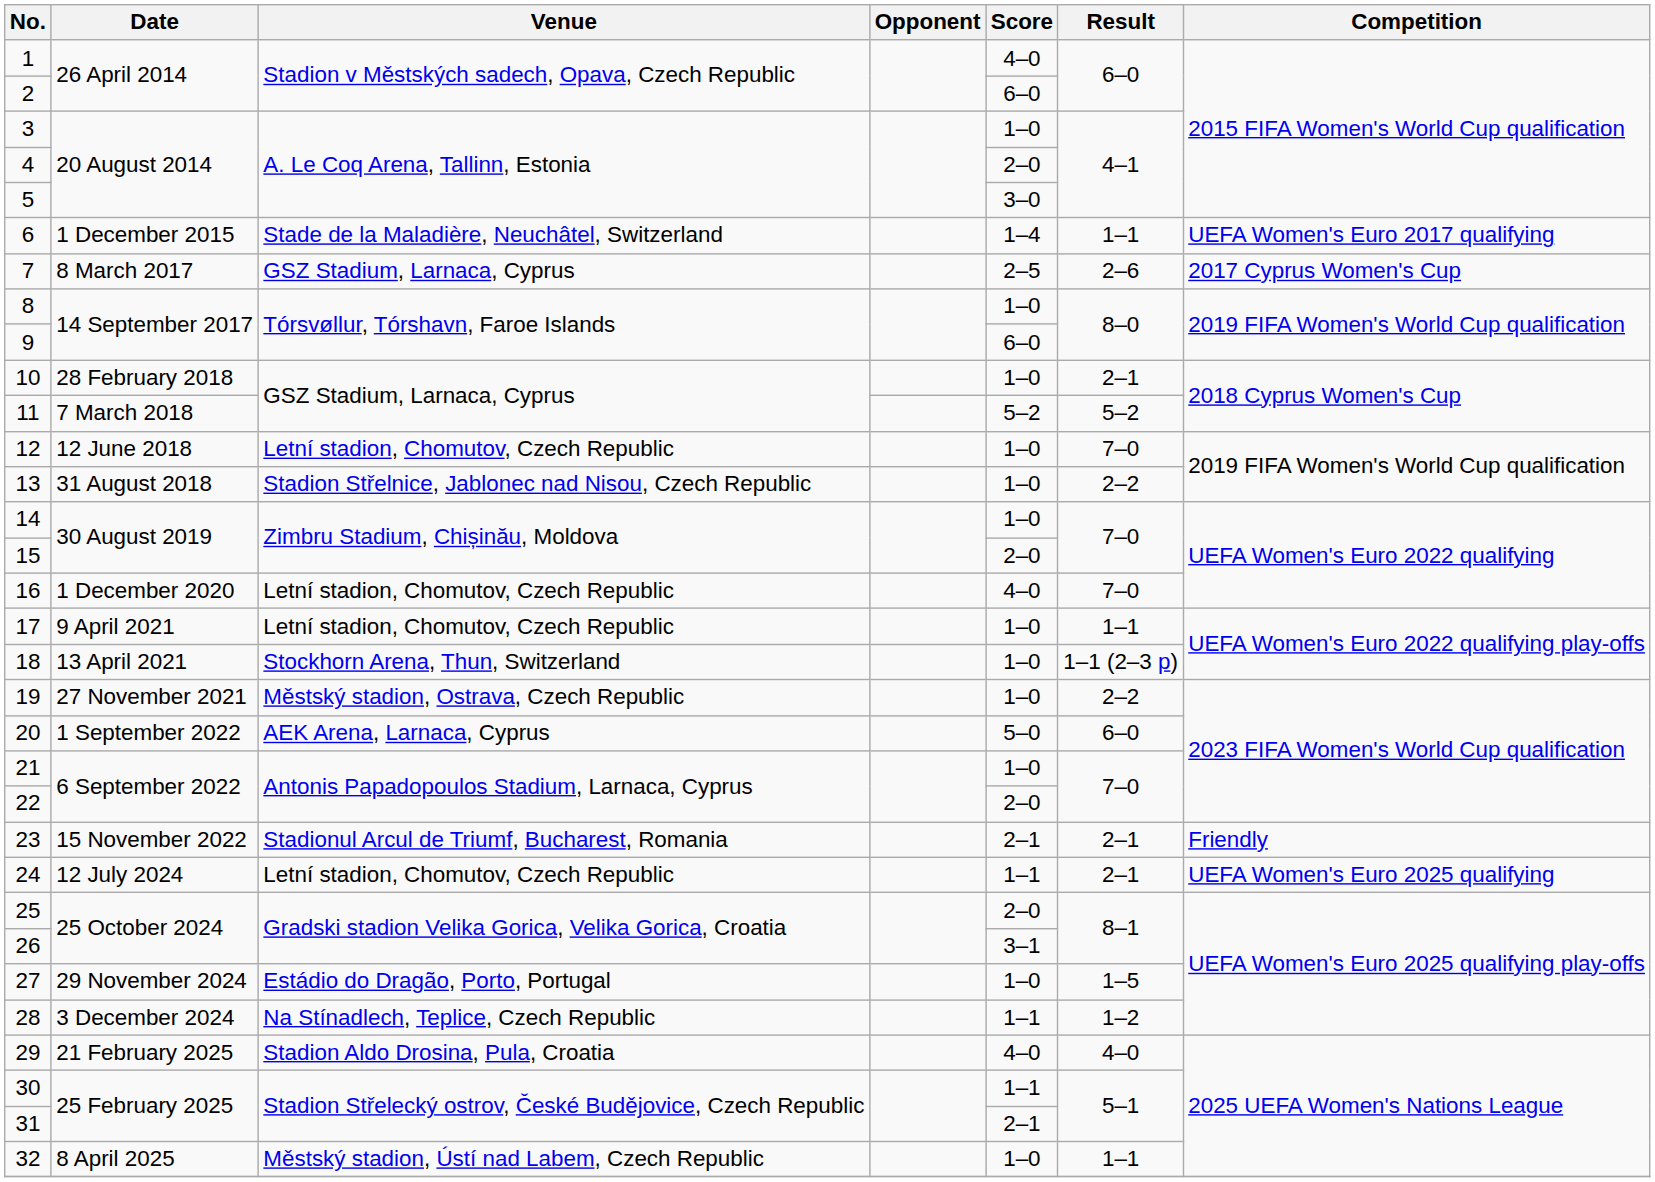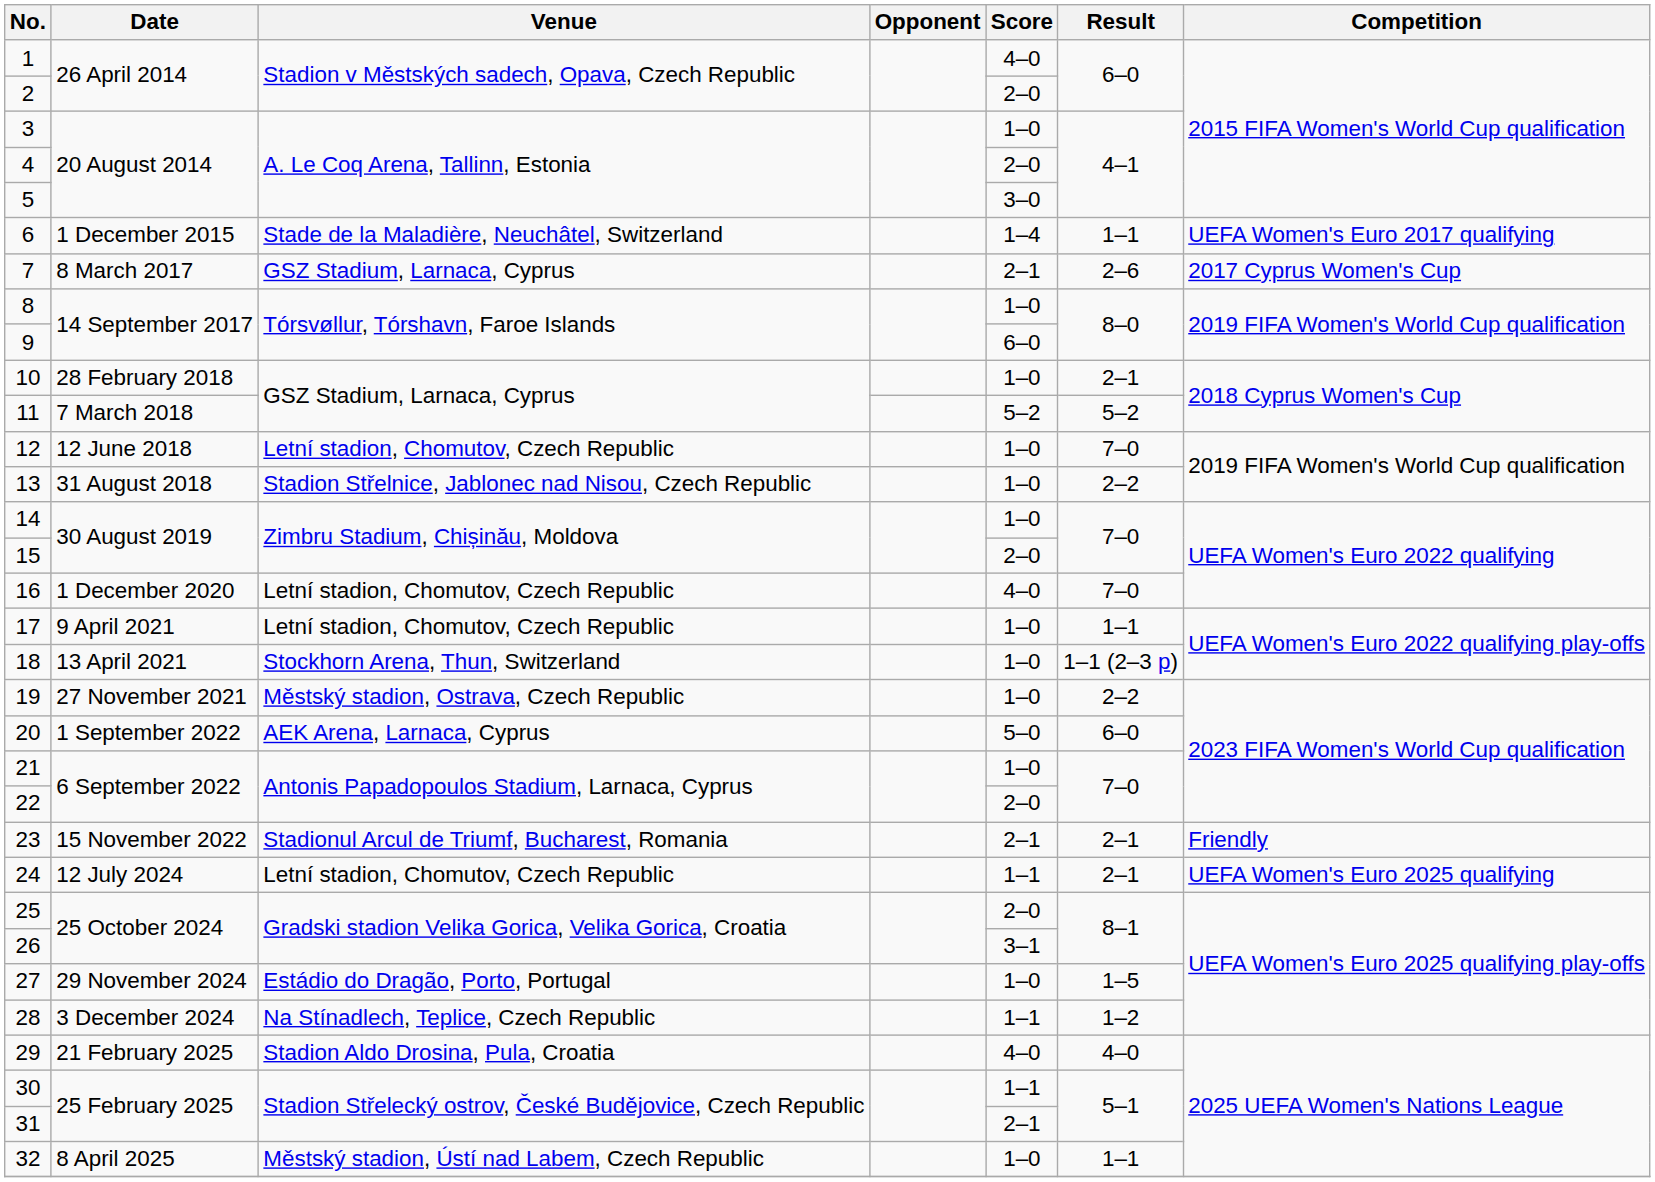 <table class="wikitable sortable">
 <tr>
 <th scope="col">No.</th>
 <th scope="col">Date</th>
 <th scope="col">Venue</th>
 <th scope="col">Opponent</th>
 <th scope="col">Score</th>
 <th scope="col">Result</th>
 <th scope="col">Competition</th>
 </tr>
 <tr>
 <td style="text-align:center">1</td>
 <td rowspan="2">26 April 2014</td>
 <td rowspan="2"><a href='#'>Stadion v Městských sadech</a>, <a href='#'>Opava</a>, Czech Republic</td>
 <td rowspan="2"></td>
 <td style="text-align:center">4–0</td>
 <td rowspan="2" style="text-align:center">6–0</td>
 <td rowspan="5"><a href='#'>2015 FIFA Women's World Cup qualification</a></td>
 </tr>
 <tr>
 <td style="text-align:center">2</td>
-<td style="text-align:center">6–0</td>
+<td style="text-align:center">2–0</td>
 </tr>
 <tr>
 <td style="text-align:center">3</td>
 <td rowspan="3">20 August 2014</td>
 <td rowspan="3"><a href='#'>A. Le Coq Arena</a>, <a href='#'>Tallinn</a>, Estonia</td>
 <td rowspan="3"></td>
 <td style="text-align:center">1–0</td>
 <td rowspan="3" style="text-align:center">4–1</td>
 </tr>
 <tr>
 <td style="text-align:center">4</td>
 <td style="text-align:center">2–0</td>
 </tr>
 <tr>
 <td style="text-align:center">5</td>
 <td style="text-align:center">3–0</td>
 </tr>
 <tr>
 <td style="text-align:center">6</td>
 <td>1 December 2015</td>
 <td><a href='#'>Stade de la Maladière</a>, <a href='#'>Neuchâtel</a>, Switzerland</td>
 <td></td>
 <td style="text-align:center">1–4</td>
 <td style="text-align:center">1–1</td>
 <td><a href='#'>UEFA Women's Euro 2017 qualifying</a></td>
 </tr>
 <tr>
 <td style="text-align:center">7</td>
 <td>8 March 2017</td>
 <td><a href='#'>GSZ Stadium</a>, <a href='#'>Larnaca</a>, Cyprus</td>
 <td></td>
-<td style="text-align:center">2–5</td>
+<td style="text-align:center">2–1</td>
 <td style="text-align:center">2–6</td>
 <td><a href='#'>2017 Cyprus Women's Cup</a></td>
 </tr>
 <tr>
 <td style="text-align:center">8</td>
 <td rowspan="2">14 September 2017</td>
 <td rowspan="2"><a href='#'>Tórsvøllur</a>, <a href='#'>Tórshavn</a>, Faroe Islands</td>
 <td rowspan="2"></td>
 <td style="text-align:center">1–0</td>
 <td rowspan="2" style="text-align:center">8–0</td>
 <td rowspan="2"><a href='#'>2019 FIFA Women's World Cup qualification</a></td>
 </tr>
 <tr>
 <td style="text-align:center">9</td>
 <td style="text-align:center">6–0</td>
 </tr>
 <tr>
 <td style="text-align:center">10</td>
 <td>28 February 2018</td>
 <td rowspan=2>GSZ Stadium, Larnaca, Cyprus</td>
 <td></td>
 <td style="text-align:center">1–0</td>
 <td style="text-align:center">2–1</td>
 <td rowspan=2><a href='#'>2018 Cyprus Women's Cup</a></td>
 </tr>
 <tr>
 <td style="text-align:center">11</td>
 <td>7 March 2018</td>
 <td></td>
 <td style="text-align:center">5–2</td>
 <td style="text-align:center">5–2</td>
 </tr>
 <tr>
 <td style="text-align:center">12</td>
 <td>12 June 2018</td>
 <td><a href='#'>Letní stadion</a>, <a href='#'>Chomutov</a>, Czech Republic</td>
 <td></td>
 <td style="text-align:center">1–0</td>
 <td style="text-align:center">7–0</td>
 <td rowspan=2>2019 FIFA Women's World Cup qualification</td>
 </tr>
 <tr>
 <td style="text-align:center">13</td>
 <td>31 August 2018</td>
 <td><a href='#'>Stadion Střelnice</a>, <a href='#'>Jablonec nad Nisou</a>, Czech Republic</td>
 <td></td>
 <td style="text-align:center">1–0</td>
 <td style="text-align:center">2–2</td>
 </tr>
 <tr>
 <td style="text-align:center">14</td>
 <td rowspan="2">30 August 2019</td>
 <td rowspan="2"><a href='#'>Zimbru Stadium</a>, <a href='#'>Chișinău</a>, Moldova</td>
 <td rowspan="2"></td>
 <td style="text-align:center">1–0</td>
 <td rowspan="2" style="text-align:center">7–0</td>
 <td rowspan="3"><a href='#'>UEFA Women's Euro 2022 qualifying</a></td>
 </tr>
 <tr>
 <td style="text-align:center">15</td>
 <td style="text-align:center">2–0</td>
 </tr>
 <tr>
 <td style="text-align:center">16</td>
 <td>1 December 2020</td>
 <td>Letní stadion, Chomutov, Czech Republic</td>
 <td></td>
 <td style="text-align:center">4–0</td>
 <td style="text-align:center">7–0</td>
 </tr>
 <tr>
 <td style="text-align:center">17</td>
 <td>9 April 2021</td>
 <td>Letní stadion, Chomutov, Czech Republic</td>
 <td></td>
 <td style="text-align:center">1–0</td>
 <td style="text-align:center">1–1</td>
 <td rowspan="2"><a href='#'>UEFA Women's Euro 2022 qualifying play-offs</a></td>
 </tr>
 <tr>
 <td style="text-align:center">18</td>
 <td>13 April 2021</td>
 <td><a href='#'>Stockhorn Arena</a>, <a href='#'>Thun</a>, Switzerland</td>
 <td></td>
 <td style="text-align:center">1–0</td>
 <td style="text-align:center">1–1  (2–3 <a href='#'>p</a>)</td>
 </tr>
 <tr>
 <td style="text-align:center">19</td>
 <td>27 November 2021</td>
 <td><a href='#'>Městský stadion</a>, <a href='#'>Ostrava</a>, Czech Republic</td>
 <td></td>
 <td style="text-align:center">1–0</td>
 <td style="text-align:center">2–2</td>
 <td rowspan=4><a href='#'>2023 FIFA Women's World Cup qualification</a></td>
 </tr>
 <tr>
 <td style="text-align:center">20</td>
 <td>1 September 2022</td>
 <td><a href='#'>AEK Arena</a>, <a href='#'>Larnaca</a>, Cyprus</td>
 <td></td>
 <td style="text-align:center">5–0</td>
 <td style="text-align:center">6–0</td>
 </tr>
 <tr>
 <td style="text-align:center">21</td>
 <td rowspan="2">6 September 2022</td>
 <td rowspan="2"><a href='#'>Antonis Papadopoulos Stadium</a>, Larnaca, Cyprus</td>
 <td rowspan="2"></td>
 <td style="text-align:center">1–0</td>
 <td rowspan="2" style="text-align:center">7–0</td>
 </tr>
 <tr>
 <td style="text-align:center">22</td>
 <td style="text-align:center">2–0</td>
 </tr>
 <tr>
 <td style="text-align:center">23</td>
 <td>15 November 2022</td>
 <td><a href='#'>Stadionul Arcul de Triumf</a>, <a href='#'>Bucharest</a>, Romania</td>
 <td></td>
 <td style="text-align:center">2–1</td>
 <td style="text-align:center">2–1</td>
 <td><a href='#'>Friendly</a></td>
 </tr>
 <tr>
 <td style="text-align:center">24</td>
 <td>12 July 2024</td>
 <td>Letní stadion, Chomutov, Czech Republic</td>
 <td></td>
 <td style="text-align:center">1–1</td>
 <td style="text-align:center">2–1</td>
 <td><a href='#'>UEFA Women's Euro 2025 qualifying</a></td>
 </tr>
 <tr>
 <td style="text-align:center">25</td>
 <td rowspan=2>25 October 2024</td>
 <td rowspan=2><a href='#'>Gradski stadion Velika Gorica</a>, <a href='#'>Velika Gorica</a>, Croatia</td>
 <td rowspan=2></td>
 <td style="text-align:center">2–0</td>
 <td rowspan=2 style="text-align:center">8–1</td>
 <td rowspan=4><a href='#'>UEFA Women's Euro 2025 qualifying play-offs</a></td>
 </tr>
 <tr>
 <td style="text-align:center">26</td>
 <td style="text-align:center">3–1</td>
 </tr>
 <tr>
 <td style="text-align:center">27</td>
 <td>29 November 2024</td>
 <td><a href='#'>Estádio do Dragão</a>, <a href='#'>Porto</a>, Portugal</td>
 <td></td>
 <td style="text-align:center">1–0</td>
 <td style="text-align:center">1–5</td>
 </tr>
 <tr>
 <td style="text-align:center">28</td>
 <td>3 December 2024</td>
 <td><a href='#'>Na Stínadlech</a>, <a href='#'>Teplice</a>, Czech Republic</td>
 <td></td>
 <td style="text-align:center">1–1</td>
 <td style="text-align:center">1–2</td>
 </tr>
 <tr>
 <td style="text-align:center">29</td>
 <td>21 February 2025</td>
 <td><a href='#'>Stadion Aldo Drosina</a>, <a href='#'>Pula</a>, Croatia</td>
 <td></td>
 <td style="text-align:center">4–0</td>
 <td style="text-align:center">4–0</td>
 <td rowspan=4><a href='#'>2025 UEFA Women's Nations League</a></td>
 </tr>
 <tr>
 <td style="text-align:center">30</td>
 <td rowspan=2>25 February 2025</td>
 <td rowspan=2><a href='#'>Stadion Střelecký ostrov</a>, <a href='#'>České Budějovice</a>, Czech Republic</td>
 <td rowspan=2></td>
 <td style="text-align:center">1–1</td>
 <td rowspan=2 style="text-align:center">5–1</td>
 </tr>
 <tr>
 <td style="text-align:center">31</td>
 <td style="text-align:center">2–1</td>
 </tr>
 <tr>
 <td style="text-align:center">32</td>
 <td>8 April 2025</td>
 <td><a href='#'>Městský stadion</a>, <a href='#'>Ústí nad Labem</a>, Czech Republic</td>
 <td></td>
 <td style="text-align:center">1–0</td>
 <td style="text-align:center">1–1</td>
 </tr>
 <tr>
 </tr>
 </table>
